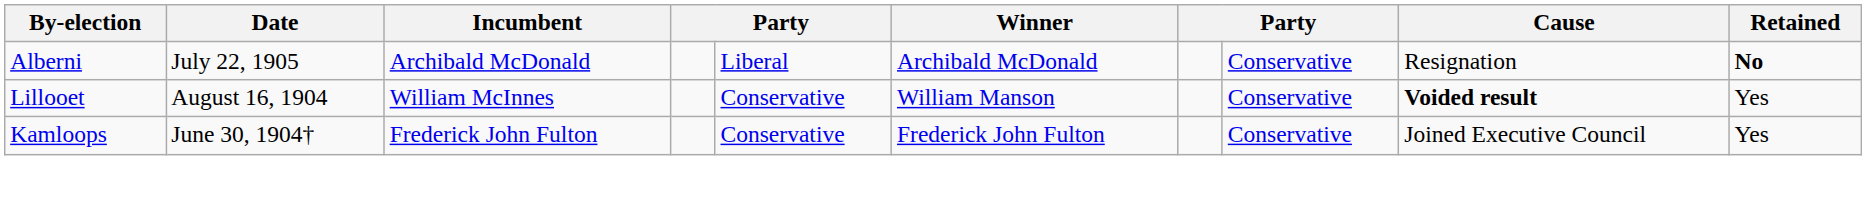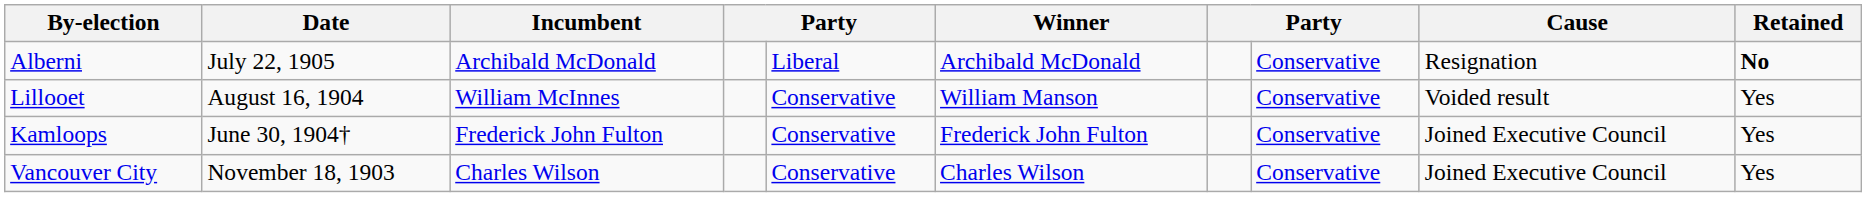 <table class=wikitable style="width:100%">
 <tr>
 <th>By-election</th>
 <th>Date</th>
 <th>Incumbent</th>
 <th colspan=2>Party</th>
 <th>Winner</th>
 <th colspan=2>Party</th>
 <th>Cause</th>
 <th>Retained</th>
 </tr>
 <tr>
 <td><a href='#'>Alberni</a></td>
 <td>July 22, 1905</td>
 <td><a href='#'>Archibald McDonald</a></td>
 <td>    </td>
 <td><a href='#'>Liberal</a></td>
 <td><a href='#'>Archibald McDonald</a></td>
 <td>    </td>
 <td><a href='#'>Conservative</a></td>
 <td>Resignation</td>
 <td><strong>No</strong></td>
 </tr>
 <tr>
 <td><a href='#'>Lillooet</a></td>
 <td>August 16, 1904</td>
 <td><a href='#'>William McInnes</a></td>
 <td>    </td>
 <td><a href='#'>Conservative</a></td>
 <td><a href='#'>William Manson</a></td>
 <td>    </td>
 <td><a href='#'>Conservative</a></td>
-<td><strong>Voided result</strong></td>
+<td>Voided result</td>
 <td>Yes</td>
 </tr>
 <tr>
 <td><a href='#'>Kamloops</a></td>
 <td>June 30, 1904†</td>
 <td><a href='#'>Frederick John Fulton</a></td>
 <td>    </td>
 <td><a href='#'>Conservative</a></td>
 <td><a href='#'>Frederick John Fulton</a></td>
 <td>    </td>
 <td><a href='#'>Conservative</a></td>
 <td>Joined Executive Council</td>
 <td>Yes</td>
 </tr>
+<tr>
+<td><a href='#'>Vancouver City</a></td>
+<td>November 18, 1903</td>
+<td><a href='#'>Charles Wilson</a></td>
+<td>    </td>
+<td><a href='#'>Conservative</a></td>
+<td><a href='#'>Charles Wilson</a></td>
+<td>    </td>
+<td><a href='#'>Conservative</a></td>
+<td>Joined Executive Council</td>
+<td>Yes</td>
+</tr>
 </table>
